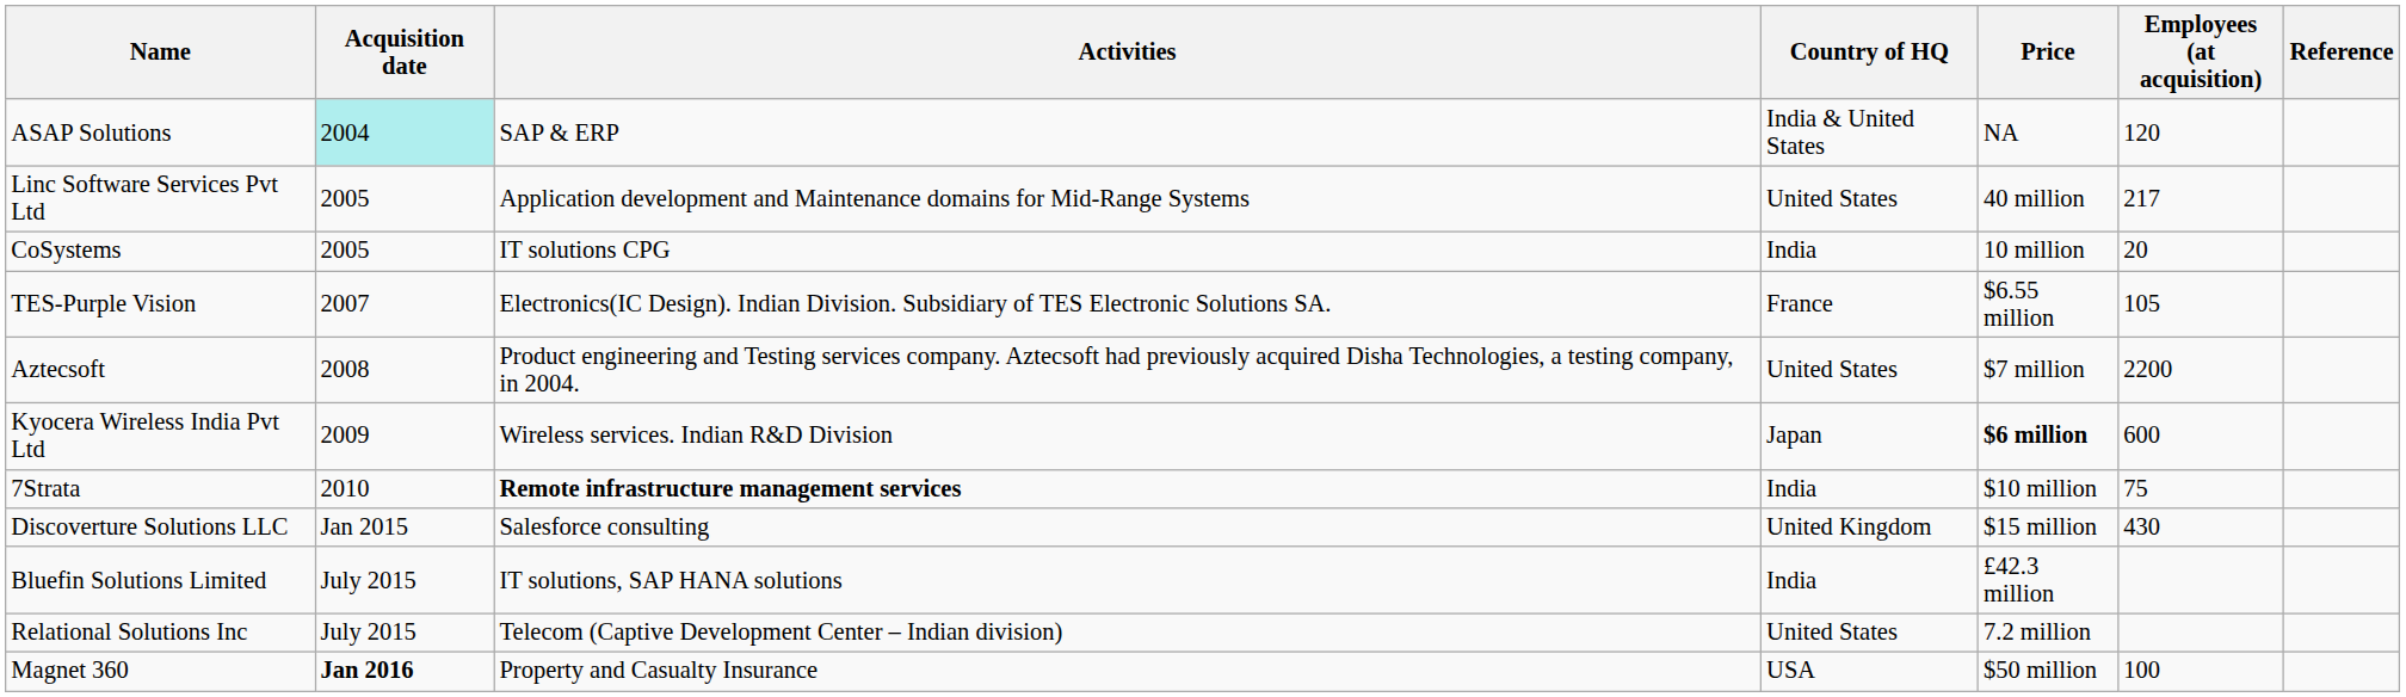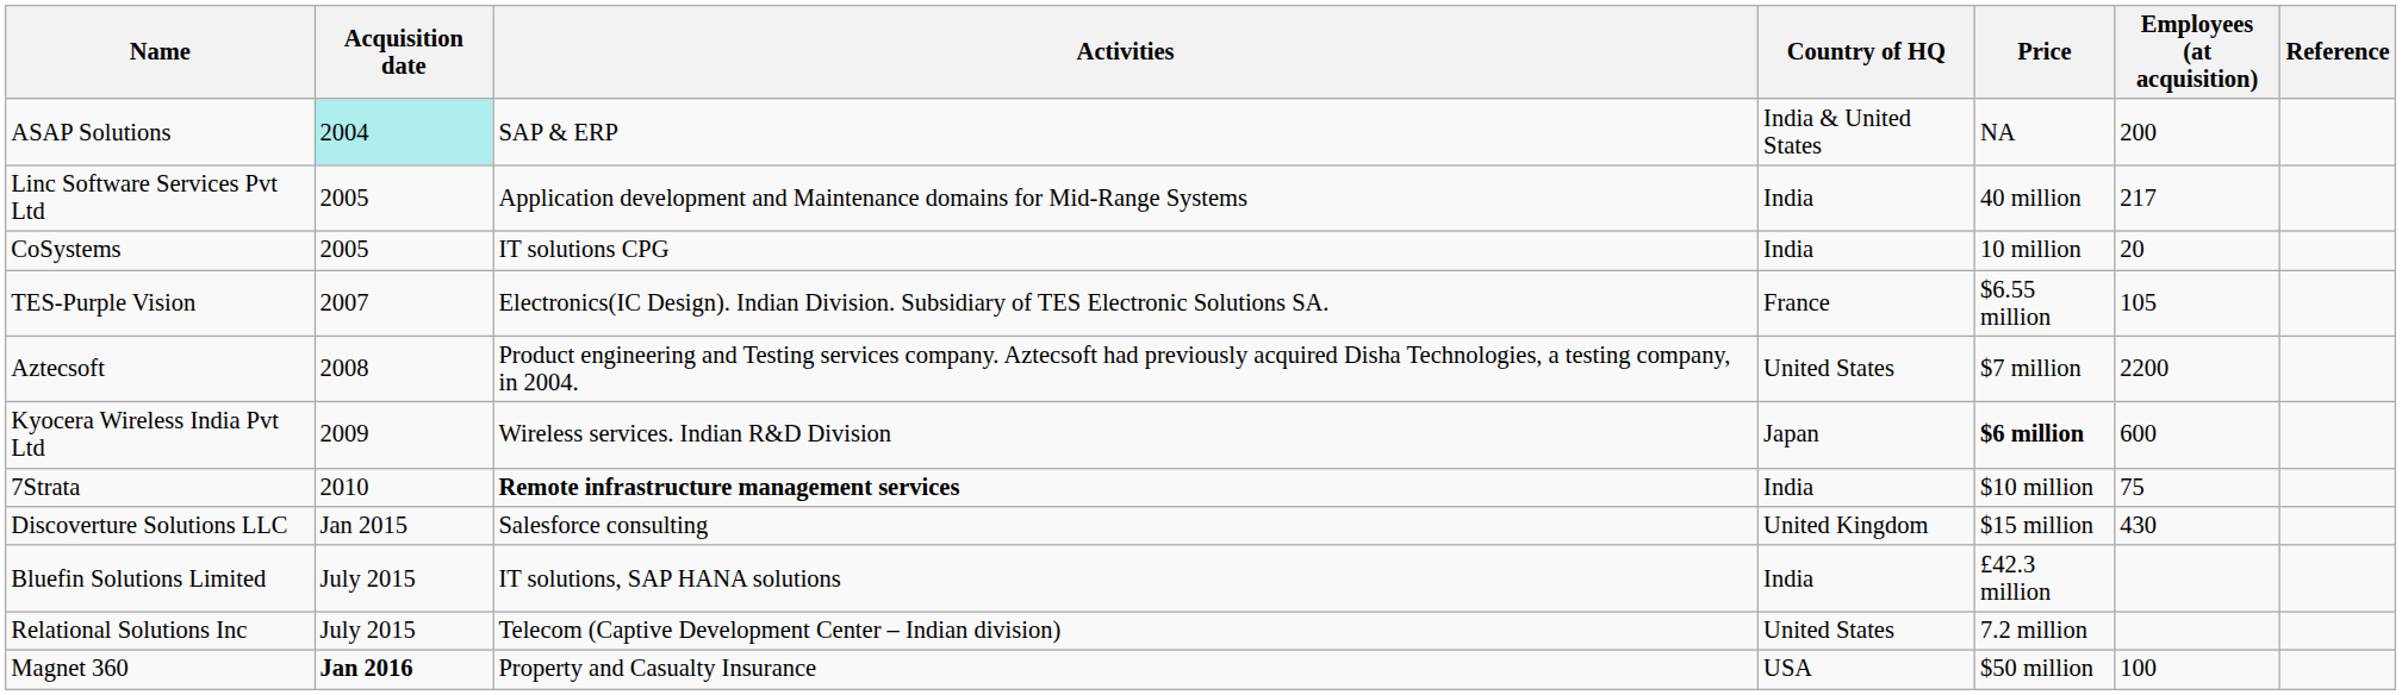 <table class="wikitable sortable">
 <tr>
 <th data-sort-type="text">Name</th>
 <th data-sort-type="date">Acquisition date</th>
 <th data-sort-type="text">Activities</th>
 <th data-sort-type="text">Country of HQ</th>
 <th data-sort-type="currency">Price</th>
 <th data-sort-type="number">Employees<br>(at acquisition)</th>
 <th data-sort-type="text">Reference</th>
 </tr>
 <tr>
 <td>ASAP Solutions</td>
 <td style="background: paleturquoise;">2004</td>
 <td>SAP & ERP</td>
 <td>India & United States</td>
 <td>NA</td>
-<td>120</td>
+<td>200</td>
 <td></td>
 </tr>
 <tr>
 <td>Linc Software Services Pvt Ltd</td>
 <td>2005</td>
 <td>Application development and Maintenance domains for Mid-Range Systems</td>
-<td>United States</td>
+<td>India</td>
 <td> 40 million</td>
 <td>217</td>
 <td></td>
 </tr>
 <tr>
 <td>CoSystems</td>
 <td>2005</td>
 <td>IT solutions CPG</td>
 <td>India</td>
 <td> 10 million</td>
 <td>20</td>
 <td></td>
 </tr>
 <tr>
 <td>TES-Purple Vision</td>
 <td>2007</td>
 <td>Electronics(IC Design). Indian Division. Subsidiary of TES Electronic Solutions SA.</td>
 <td>France</td>
 <td>$6.55 million</td>
 <td>105</td>
 <td></td>
 </tr>
 <tr>
 <td>Aztecsoft</td>
 <td>2008</td>
 <td>Product engineering and Testing services company. Aztecsoft had previously acquired Disha Technologies, a testing company, in 2004.</td>
 <td>United States</td>
 <td>$7 million</td>
 <td>2200</td>
 <td></td>
 </tr>
 <tr>
 <td>Kyocera Wireless India Pvt Ltd</td>
 <td>2009</td>
 <td>Wireless services. Indian R&D Division</td>
 <td>Japan</td>
 <td><strong>$6 million</strong></td>
 <td>600</td>
 <td></td>
 </tr>
 <tr>
 <td>7Strata</td>
 <td>2010</td>
 <td><strong>Remote infrastructure management services</strong></td>
 <td>India</td>
 <td>$10 million</td>
 <td>75</td>
 <td></td>
 </tr>
 <tr>
 <td>Discoverture Solutions LLC</td>
 <td>Jan 2015</td>
 <td>Salesforce consulting</td>
 <td>United Kingdom</td>
 <td>$15 million</td>
 <td>430</td>
 <td></td>
 </tr>
 <tr>
 <td>Bluefin Solutions Limited</td>
 <td>July 2015</td>
 <td>IT solutions, SAP HANA solutions</td>
 <td>India</td>
 <td>£42.3 million</td>
 <td></td>
 <td></td>
 </tr>
 <tr>
 <td>Relational Solutions Inc</td>
 <td>July 2015</td>
 <td>Telecom (Captive Development Center – Indian division)</td>
 <td>United States</td>
 <td> 7.2 million</td>
 <td></td>
 <td></td>
 </tr>
 <tr>
 <td>Magnet 360</td>
 <td><strong>Jan 2016</strong></td>
 <td>Property and Casualty Insurance</td>
 <td>USA</td>
 <td>$50 million</td>
 <td>100</td>
 <td></td>
 </tr>
 </table>
